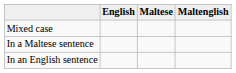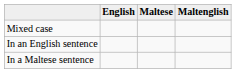 <table class="wikitable">
 <tr>
 <th style="background:#efefef;"></th>
 <th style="background:#efefef;">English</th>
 <th style="background:#efefef;">Maltese</th>
 <th style="background:#efefef;">Maltenglish</th>
 </tr>
 <tr>
 <td>Mixed case</td>
 <td></td>
 <td></td>
 <td></td>
 </tr>
 <tr>
+<td>In an English sentence</td>
+<td></td>
+<td></td>
+<td></td>
+</tr>
+<tr>
 <td>In a Maltese sentence</td>
 <td></td>
 <td></td>
 <td></td>
 </tr>
-<tr>
-<td>In an English sentence</td>
-<td></td>
-<td></td>
-<td></td>
-</tr>
 </table>
